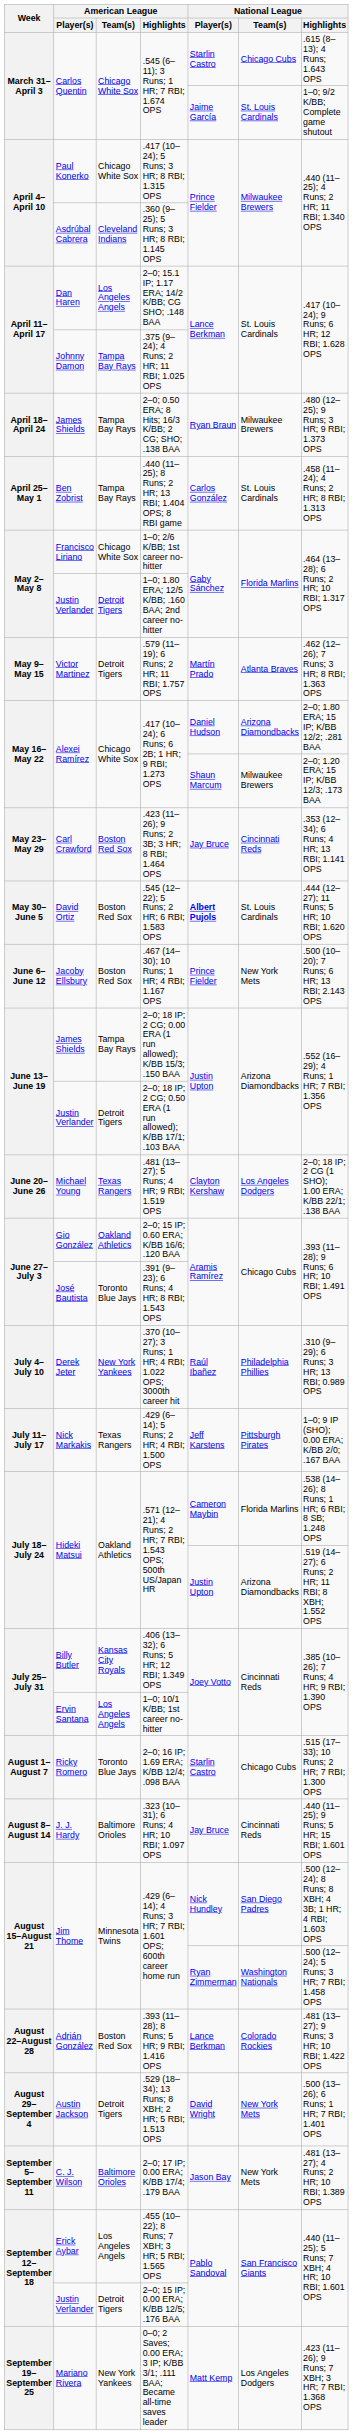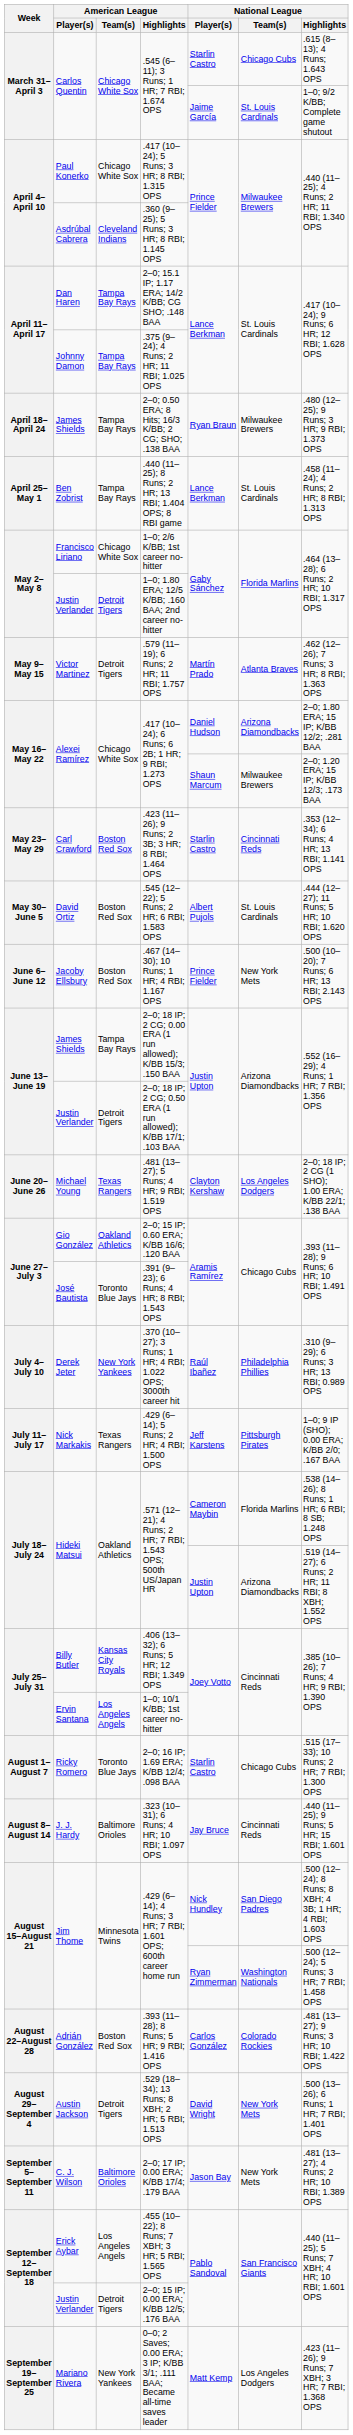 <table class="wikitable plainrowheaders">
 <tr>
 <th rowspan=2>Week</th>
 <th colspan=3>American League</th>
 <th colspan=3>National League</th>
 </tr>
 <tr>
 <th>Player(s)</th>
 <th>Team(s)</th>
 <th width=22%>Highlights</th>
 <th>Player(s)</th>
 <th>Team(s)</th>
 <th width=22%>Highlights</th>
 </tr>
 <tr>
 <th scope="row" rowspan="2">March 31–April 3</th>
 <td rowspan="2"><a href='#'>Carlos Quentin</a></td>
 <td rowspan="2"><a href='#'>Chicago White Sox</a></td>
 <td rowspan="2">.545 (6–11); 3 Runs; 1 HR; 7 RBI; 1.674 OPS</td>
 <td><a href='#'>Starlin Castro</a></td>
 <td><a href='#'>Chicago Cubs</a></td>
 <td>.615 (8–13); 4 Runs; 1.643 OPS</td>
 </tr>
 <tr>
 <td><a href='#'>Jaime García</a></td>
 <td><a href='#'>St. Louis Cardinals</a></td>
 <td>1–0; 9/2 K/BB; Complete game shutout</td>
 </tr>
 <tr>
 <th rowspan="2" scope="row">April 4–April 10</th>
 <td><a href='#'>Paul Konerko</a></td>
 <td>Chicago White Sox</td>
 <td>.417 (10–24); 5 Runs; 3 HR; 8 RBI; 1.315 OPS</td>
 <td rowspan="2"><a href='#'>Prince Fielder</a></td>
 <td rowspan="2"><a href='#'>Milwaukee Brewers</a></td>
 <td rowspan="2">.440 (11–25); 4 Runs; 2 HR; 11 RBI; 1.340 OPS</td>
 </tr>
 <tr>
 <td><a href='#'>Asdrúbal Cabrera</a></td>
 <td><a href='#'>Cleveland Indians</a></td>
 <td>.360 (9–25); 5 Runs; 3 HR; 8 RBI; 1.145 OPS</td>
 </tr>
 <tr>
 <th rowspan="2" scope="row">April 11–April 17</th>
 <td><a href='#'>Dan Haren</a></td>
-<td><a href='#'>Los Angeles Angels</a></td>
+<td><a href='#'>Tampa Bay Rays</a></td>
 <td>2–0; 15.1 IP; 1.17 ERA; 14/2 K/BB; CG SHO; .148 BAA</td>
 <td rowspan="2"><a href='#'>Lance Berkman</a></td>
 <td rowspan="2">St. Louis Cardinals</td>
 <td rowspan="2">.417 (10–24); 9 Runs; 6 HR; 12 RBI; 1.628 OPS</td>
 </tr>
 <tr>
 <td><a href='#'>Johnny Damon</a></td>
 <td><a href='#'>Tampa Bay Rays</a></td>
 <td>.375 (9–24); 4 Runs; 2 HR; 11 RBI; 1.025 OPS</td>
 </tr>
 <tr>
 <th scope="row">April 18–April 24</th>
 <td><a href='#'>James Shields</a></td>
 <td>Tampa Bay Rays</td>
 <td>2–0; 0.50 ERA; 8 Hits; 16/3 K/BB; 2 CG; SHO; .138 BAA</td>
 <td><a href='#'>Ryan Braun</a></td>
 <td>Milwaukee Brewers</td>
 <td>.480 (12–25); 9 Runs; 3 HR; 9 RBI; 1.373 OPS</td>
 </tr>
 <tr>
 <th scope="row">April 25–May 1</th>
 <td><a href='#'>Ben Zobrist</a></td>
 <td>Tampa Bay Rays</td>
 <td>.440 (11–25); 8 Runs; 2 HR; 13 RBI; 1.404 OPS; 8 RBI game</td>
-<td><a href='#'>Carlos González</a></td>
+<td><a href='#'>Lance Berkman</a></td>
 <td>St. Louis Cardinals</td>
 <td>.458 (11–24); 4 Runs; 2 HR; 8 RBI; 1.313 OPS</td>
 </tr>
 <tr>
 <th rowspan="2" scope="row">May 2–May 8</th>
 <td><a href='#'>Francisco Liriano</a></td>
 <td>Chicago White Sox</td>
 <td>1–0; 2/6 K/BB; 1st career no-hitter</td>
 <td rowspan="2"><a href='#'>Gaby Sánchez</a></td>
 <td rowspan="2"><a href='#'>Florida Marlins</a></td>
 <td rowspan="2">.464 (13–28); 6 Runs; 2 HR; 10 RBI; 1.317 OPS</td>
 </tr>
 <tr>
 <td><a href='#'>Justin Verlander</a></td>
 <td><a href='#'>Detroit Tigers</a></td>
 <td>1–0; 1.80 ERA; 12/5 K/BB; .160 BAA; 2nd career no-hitter</td>
 </tr>
 <tr>
 <th scope="row">May 9–May 15</th>
 <td><a href='#'>Victor Martinez</a></td>
 <td>Detroit Tigers</td>
 <td>.579 (11–19); 6 Runs; 2 HR; 11 RBI; 1.757 OPS</td>
 <td><a href='#'>Martín Prado</a></td>
 <td><a href='#'>Atlanta Braves</a></td>
 <td>.462 (12–26); 7 Runs; 3 HR; 8 RBI; 1.363 OPS</td>
 </tr>
 <tr>
 <th rowspan="2" scope="row">May 16–May 22</th>
 <td rowspan="2"><a href='#'>Alexei Ramírez</a></td>
 <td rowspan="2">Chicago White Sox</td>
 <td rowspan="2">.417 (10–24); 6 Runs; 6 2B; 1 HR; 9 RBI; 1.273 OPS</td>
 <td><a href='#'>Daniel Hudson</a></td>
 <td><a href='#'>Arizona Diamondbacks</a></td>
 <td>2–0; 1.80 ERA; 15 IP; K/BB 12/2; .281 BAA</td>
 </tr>
 <tr>
 <td><a href='#'>Shaun Marcum</a></td>
 <td>Milwaukee Brewers</td>
 <td>2–0; 1.20 ERA; 15 IP; K/BB 12/3; .173 BAA</td>
 </tr>
 <tr>
 <th scope="row">May 23–May 29</th>
 <td><a href='#'>Carl Crawford</a></td>
 <td><a href='#'>Boston Red Sox</a></td>
 <td>.423 (11–26); 9 Runs; 2 3B; 3 HR; 8 RBI; 1.464 OPS</td>
-<td><a href='#'>Jay Bruce</a></td>
+<td><a href='#'>Starlin Castro</a></td>
 <td><a href='#'>Cincinnati Reds</a></td>
 <td>.353 (12–34); 6 Runs; 4 HR; 13 RBI; 1.141 OPS</td>
 </tr>
 <tr>
 <th scope="row">May 30–June 5</th>
 <td><a href='#'>David Ortiz</a></td>
 <td>Boston Red Sox</td>
 <td>.545 (12–22); 5 Runs; 2 HR; 6 RBI; 1.583 OPS</td>
-<td><strong><a href='#'>Albert Pujols</a></strong></td>
+<td><a href='#'>Albert Pujols</a></td>
 <td>St. Louis Cardinals</td>
 <td>.444 (12–27); 11 Runs; 5 HR; 10 RBI; 1.620 OPS</td>
 </tr>
 <tr>
 <th scope="row">June 6–June 12</th>
 <td><a href='#'>Jacoby Ellsbury</a></td>
 <td>Boston Red Sox</td>
 <td>.467 (14–30); 10 Runs; 1 HR; 4 RBI; 1.167 OPS</td>
 <td><a href='#'>Prince Fielder</a></td>
 <td>New York Mets</td>
 <td>.500 (10–20); 7 Runs; 6 HR; 13 RBI; 2.143 OPS</td>
 </tr>
 <tr>
 <th rowspan="2" scope="row">June 13–June 19</th>
 <td><a href='#'>James Shields</a></td>
 <td>Tampa Bay Rays</td>
 <td>2–0; 18 IP; 2 CG; 0.00 ERA (1 run allowed); K/BB 15/3; .150 BAA</td>
 <td rowspan="2"><a href='#'>Justin Upton</a></td>
 <td rowspan="2">Arizona Diamondbacks</td>
 <td rowspan="2">.552 (16–29); 4 Runs; 1 HR; 7 RBI; 1.356 OPS</td>
 </tr>
 <tr>
 <td><a href='#'>Justin Verlander</a></td>
 <td>Detroit Tigers</td>
 <td>2–0; 18 IP; 2 CG; 0.50 ERA (1 run allowed); K/BB 17/1; .103 BAA</td>
 </tr>
 <tr>
 <th scope="row">June 20–June 26</th>
 <td><a href='#'>Michael Young</a></td>
 <td><a href='#'>Texas Rangers</a></td>
 <td>.481 (13–27); 5 Runs; 4 HR; 9 RBI; 1.519 OPS</td>
 <td><a href='#'>Clayton Kershaw</a></td>
 <td><a href='#'>Los Angeles Dodgers</a></td>
 <td>2–0; 18 IP; 2 CG (1 SHO); 1.00 ERA; K/BB 22/1; .138 BAA</td>
 </tr>
 <tr>
 <th rowspan="2" scope="row">June 27–July 3</th>
 <td><a href='#'>Gio González</a></td>
 <td><a href='#'>Oakland Athletics</a></td>
 <td>2–0; 15 IP; 0.60 ERA; K/BB 16/6; .120 BAA</td>
 <td rowspan="2"><a href='#'>Aramis Ramírez</a></td>
 <td rowspan="2">Chicago Cubs</td>
 <td rowspan="2">.393 (11–28); 9 Runs; 6 HR; 10 RBI; 1.491 OPS</td>
 </tr>
 <tr>
 <td><a href='#'>José Bautista</a></td>
 <td>Toronto Blue Jays</td>
 <td>.391 (9–23); 6 Runs; 4 HR; 8 RBI; 1.543 OPS</td>
 </tr>
 <tr>
 <th scope="row">July 4–July 10</th>
 <td><a href='#'>Derek Jeter</a></td>
 <td><a href='#'>New York Yankees</a></td>
 <td>.370 (10–27); 3 Runs; 1 HR; 4 RBI; 1.022 OPS; 3000th career hit</td>
 <td><a href='#'>Raúl Ibañez</a></td>
 <td><a href='#'>Philadelphia Phillies</a></td>
 <td>.310 (9–29); 6 Runs; 3 HR; 13 RBI; 0.989 OPS</td>
 </tr>
 <tr>
 <th scope="row">July 11–July 17</th>
 <td><a href='#'>Nick Markakis</a></td>
 <td>Texas Rangers</td>
 <td>.429 (6–14); 5 Runs; 2 HR; 4 RBI; 1.500 OPS</td>
 <td><a href='#'>Jeff Karstens</a></td>
 <td><a href='#'>Pittsburgh Pirates</a></td>
 <td>1–0; 9 IP (SHO); 0.00 ERA; K/BB 2/0; .167 BAA</td>
 </tr>
 <tr>
 <th rowspan="2" scope="row">July 18–July 24</th>
 <td rowspan="2"><a href='#'>Hideki Matsui</a></td>
 <td rowspan="2">Oakland Athletics</td>
 <td rowspan="2">.571 (12–21); 4 Runs; 2 HR; 7 RBI; 1.543 OPS; 500th US/Japan HR</td>
 <td><a href='#'>Cameron Maybin</a></td>
 <td>Florida Marlins</td>
 <td>.538 (14–26); 8 Runs; 1 HR; 6 RBI; 8 SB; 1.248 OPS</td>
 </tr>
 <tr>
 <td><a href='#'>Justin Upton</a></td>
 <td>Arizona Diamondbacks</td>
 <td>.519 (14–27); 6 Runs; 2 HR; 11 RBI; 8 XBH; 1.552 OPS</td>
 </tr>
 <tr>
 <th rowspan="2" scope="row">July 25–July 31</th>
 <td><a href='#'>Billy Butler</a></td>
 <td><a href='#'>Kansas City Royals</a></td>
 <td>.406 (13–32); 6 Runs; 5 HR; 12 RBI; 1.349 OPS</td>
 <td rowspan="2"><a href='#'>Joey Votto</a></td>
 <td rowspan="2">Cincinnati Reds</td>
 <td rowspan="2">.385 (10–26); 7 Runs; 4 HR; 9 RBI; 1.390 OPS</td>
 </tr>
 <tr>
 <td><a href='#'>Ervin Santana</a></td>
 <td><a href='#'>Los Angeles Angels</a></td>
 <td>1–0; 10/1 K/BB; 1st career no-hitter</td>
 </tr>
 <tr>
 <th scope="row">August 1–August 7</th>
 <td><a href='#'>Ricky Romero</a></td>
 <td>Toronto Blue Jays</td>
 <td>2–0; 16 IP; 1.69 ERA; K/BB 12/4; .098 BAA</td>
 <td><a href='#'>Starlin Castro</a></td>
 <td>Chicago Cubs</td>
 <td>.515 (17–33); 10 Runs; 2 HR; 7 RBI; 1.300 OPS</td>
 </tr>
 <tr>
 <th scope="row">August 8–August 14</th>
 <td><a href='#'>J. J. Hardy</a></td>
 <td>Baltimore Orioles</td>
 <td>.323 (10–31); 6 Runs; 4 HR; 10 RBI; 1.097 OPS</td>
 <td><a href='#'>Jay Bruce</a></td>
 <td>Cincinnati Reds</td>
 <td>.440 (11–25); 9 Runs; 5 HR; 15 RBI; 1.601 OPS</td>
 </tr>
 <tr>
 <th rowspan="2" scope="row">August 15–August 21</th>
 <td rowspan="2"><a href='#'>Jim Thome</a></td>
 <td rowspan="2">Minnesota Twins</td>
 <td rowspan="2">.429 (6–14); 4 Runs; 3 HR; 7 RBI; 1.601 OPS; 600th career home run</td>
 <td><a href='#'>Nick Hundley</a></td>
 <td><a href='#'>San Diego Padres</a></td>
 <td>.500 (12–24); 8 Runs; 8 XBH; 4 3B; 1 HR; 4 RBI; 1.603 OPS</td>
 </tr>
 <tr>
 <td><a href='#'>Ryan Zimmerman</a></td>
 <td><a href='#'>Washington Nationals</a></td>
 <td>.500 (12–24); 5 Runs; 3 HR; 7 RBI; 1.458 OPS</td>
 </tr>
 <tr>
 <th scope="row">August 22–August 28</th>
 <td><a href='#'>Adrián González</a></td>
 <td>Boston Red Sox</td>
 <td>.393 (11–28); 8 Runs; 5 HR; 9 RBI; 1.416 OPS</td>
-<td><a href='#'>Lance Berkman</a></td>
+<td><a href='#'>Carlos González</a></td>
 <td><a href='#'>Colorado Rockies</a></td>
 <td>.481 (13–27); 9 Runs; 3 HR; 10 RBI; 1.422 OPS</td>
 </tr>
 <tr>
 <th scope="row">August 29–September 4</th>
 <td><a href='#'>Austin Jackson</a></td>
 <td>Detroit Tigers</td>
 <td>.529 (18–34); 13 Runs; 8 XBH; 2 HR; 5 RBI; 1.513 OPS</td>
 <td><a href='#'>David Wright</a></td>
 <td><a href='#'>New York Mets</a></td>
 <td>.500 (13–26); 6 Runs; 1 HR; 7 RBI; 1.401 OPS</td>
 </tr>
 <tr>
 <th scope="row">September 5–September 11</th>
 <td><a href='#'>C. J. Wilson</a></td>
 <td><a href='#'>Baltimore Orioles</a></td>
 <td>2–0; 17 IP; 0.00 ERA; K/BB 17/4; .179 BAA</td>
 <td><a href='#'>Jason Bay</a></td>
 <td>New York Mets</td>
 <td>.481 (13–27); 4 Runs; 2 HR; 10 RBI; 1.389 OPS</td>
 </tr>
 <tr>
 <th rowspan="2" scope="row">September 12–September 18</th>
 <td><a href='#'>Erick Aybar</a></td>
 <td>Los Angeles Angels</td>
 <td>.455 (10–22); 8 Runs; 7 XBH; 3 HR; 5 RBI; 1.565 OPS</td>
 <td rowspan="2"><a href='#'>Pablo Sandoval</a></td>
 <td rowspan="2"><a href='#'>San Francisco Giants</a></td>
 <td rowspan="2">.440 (11–25); 5 Runs; 7 XBH; 4 HR; 10 RBI; 1.601 OPS</td>
 </tr>
 <tr>
 <td><a href='#'>Justin Verlander</a></td>
 <td>Detroit Tigers</td>
 <td>2–0; 15 IP; 0.00 ERA; K/BB 12/5; .176 BAA</td>
 </tr>
 <tr>
 <th scope="row">September 19–September 25</th>
 <td><a href='#'>Mariano Rivera</a></td>
 <td>New York Yankees</td>
 <td>0–0; 2 Saves; 0.00 ERA; 3 IP; K/BB 3/1; .111 BAA; Became all-time saves leader</td>
 <td><a href='#'>Matt Kemp</a></td>
 <td>Los Angeles Dodgers</td>
 <td>.423 (11–26); 9 Runs; 7 XBH; 3 HR; 7 RBI; 1.368 OPS</td>
 </tr>
 </table>
